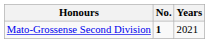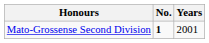 <table class="wikitable">
 <tr>
 <th>Honours</th>
 <th>No.</th>
 <th>Years</th>
 </tr>
 <tr>
 <td><a href='#'>Mato-Grossense Second Division</a></td>
 <td><strong>1</strong></td>
-<td>2021</td>
+<td>2001</td>
 </tr>
 </table>
